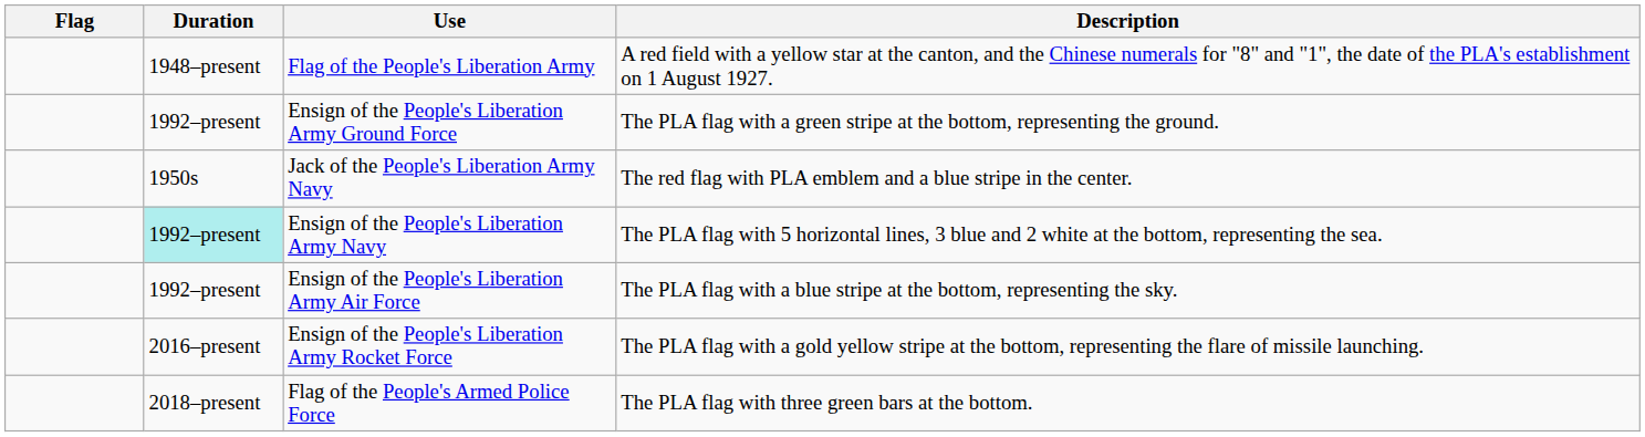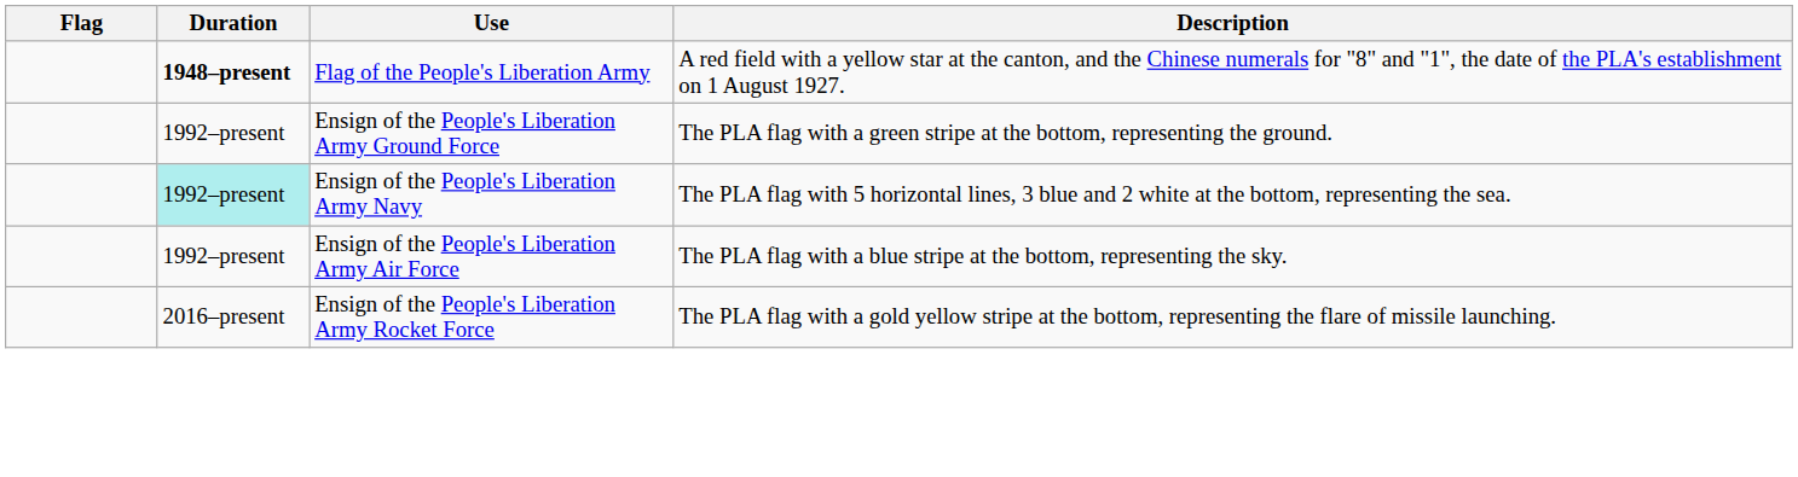 <table class="wikitable" width="100%">
 <tr>
 <th style="width:100px;">Flag</th>
 <th style="width:100px;">Duration</th>
 <th style="width:250px;">Use</th>
 <th style="min-width:250px">Description</th>
 </tr>
 <tr>
 <td></td>
-<td>1948–present</td>
+<td><strong>1948–present</strong></td>
 <td><a href='#'>Flag of the People's Liberation Army</a></td>
 <td>A red field with a yellow star at the canton, and the <a href='#'>Chinese numerals</a> for "8" and "1", the date of <a href='#'>the PLA's establishment</a> on 1 August 1927.</td>
 </tr>
 <tr>
 <td></td>
 <td>1992–present</td>
 <td>Ensign of the <a href='#'>People's Liberation Army Ground Force</a></td>
 <td>The PLA flag with a green stripe at the bottom, representing the ground.</td>
-</tr>
-<tr>
-<td></td>
-<td>1950s</td>
-<td>Jack of the <a href='#'>People's Liberation Army Navy</a></td>
-<td>The red flag with PLA emblem and a blue stripe in the center.</td>
 </tr>
 <tr>
 <td></td>
 <td style="background: paleturquoise;">1992–present</td>
 <td>Ensign of the <a href='#'>People's Liberation Army Navy</a></td>
 <td>The PLA flag with 5 horizontal lines, 3 blue and 2 white at the bottom, representing the sea.</td>
 </tr>
 <tr>
 <td></td>
 <td>1992–present</td>
 <td>Ensign of the <a href='#'>People's Liberation Army Air Force</a></td>
 <td>The PLA flag with a blue stripe at the bottom, representing the sky.</td>
 </tr>
 <tr>
 <td></td>
 <td>2016–present</td>
 <td>Ensign of the <a href='#'>People's Liberation Army Rocket Force</a></td>
 <td>The PLA flag with a gold yellow stripe at the bottom, representing the flare of missile launching.</td>
 </tr>
-<tr>
-<td></td>
-<td>2018–present</td>
-<td>Flag of the <a href='#'>People's Armed Police Force</a></td>
-<td>The PLA flag with three green bars at the bottom.</td>
-</tr>
 </table>
